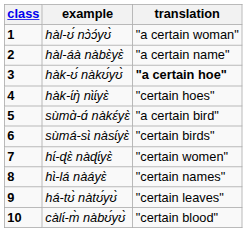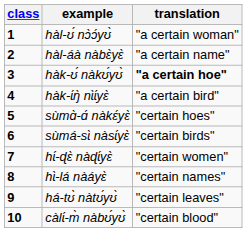 <table class="wikitable">
 <tr>
 <th><a href='#'>class</a></th>
 <th>example</th>
 <th>translation</th>
 </tr>
 <tr>
 <td><strong>1</strong></td>
 <td><em>hàl-ʊ́ nɔ̀ɔ́yʊ̀</em></td>
 <td>"a certain woman"</td>
 </tr>
 <tr>
 <td><strong>2</strong></td>
 <td><em>hàl-áà nàbɛ̀yɛ̀</em></td>
 <td>"a certain name"</td>
 </tr>
 <tr>
 <td><strong>3</strong></td>
 <td><em>hàk-ʊ́ nàkʊ́yʊ̀</em></td>
 <td><strong>"a certain hoe"</strong></td>
 </tr>
 <tr>
 <td><strong>4</strong></td>
 <td><em>hàk-ɩ́ŋ̀ nɩ̀ɩ́yɛ̀</em></td>
-<td>"certain hoes"</td>
+<td>"a certain bird"</td>
 </tr>
 <tr>
 <td><strong>5</strong></td>
 <td><em>sùmɑ̀-ɑ́ nàkɛ́yɛ̀</em></td>
-<td>"a certain bird"</td>
+<td>"certain hoes"</td>
 </tr>
 <tr>
 <td><strong>6</strong></td>
 <td><em>sùmá-sɩ̀ nàsɩ́yɛ̀</em></td>
 <td>"certain birds"</td>
 </tr>
 <tr>
 <td><strong>7</strong></td>
 <td><em>hɩ́-ɖɛ̀ nàɖɩ́yɛ̀</em></td>
 <td>"certain women"</td>
 </tr>
 <tr>
 <td><strong>8</strong></td>
 <td><em>hɩ̀-lá nàáyɛ̀</em></td>
 <td>"certain names"</td>
 </tr>
 <tr>
 <td><strong>9</strong></td>
 <td><em>há-tʊ̀ nàtʊ́yʊ̀</em></td>
 <td>"certain leaves"</td>
 </tr>
 <tr>
 <td><strong>10</strong></td>
 <td><em>càlɩ́-m̀ nàbʊ́yʊ̀</em></td>
 <td>"certain blood"</td>
 </tr>
 </table>
